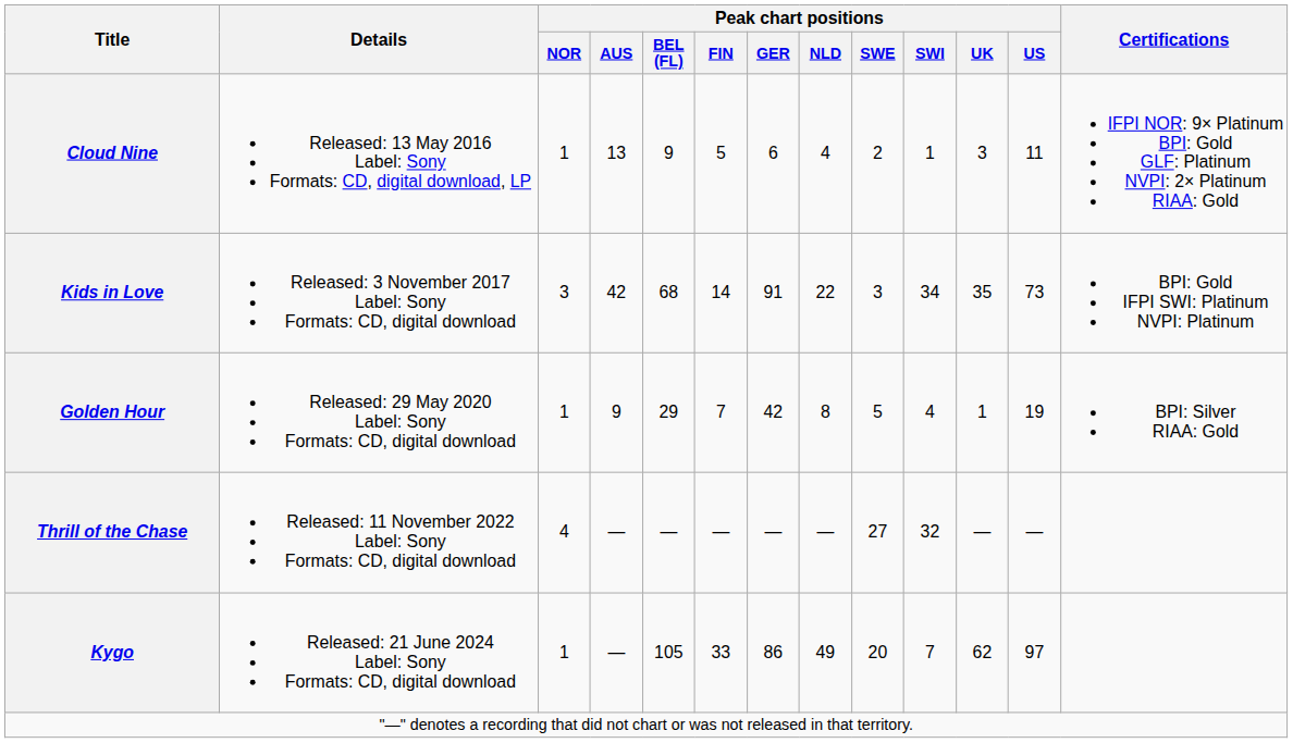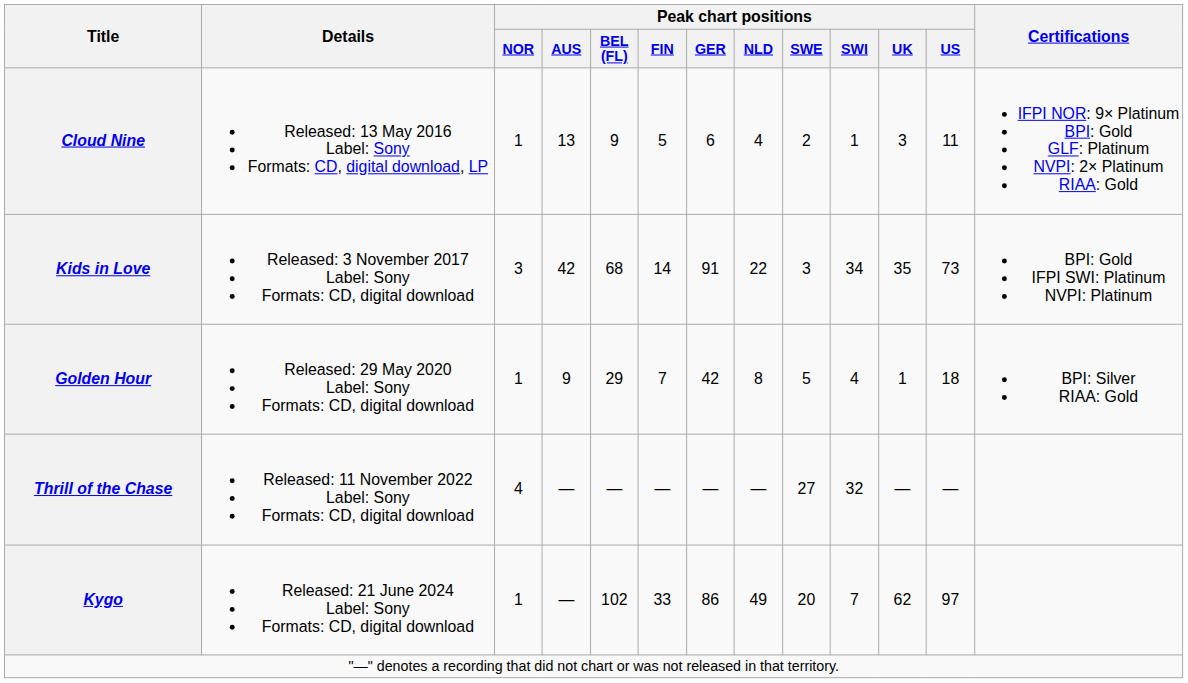 <table class="wikitable plainrowheaders" style="text-align:center;">
 <tr>
 <th scope="col" rowspan="2" style="width:12em;">Title</th>
 <th scope="col" rowspan="2" style="width:18em;">Details</th>
 <th scope="col" colspan="10">Peak chart positions</th>
 <th scope="col" rowspan="2"><a href='#'>Certifications</a></th>
 </tr>
 <tr>
 <th scope="col" style="width:2.9em;font-size:90%;"><a href='#'>NOR</a><br></th>
 <th scope="col" style="width:2.9em;font-size:90%;"><a href='#'>AUS</a><br></th>
 <th scope="col" style="width:2.9em;font-size:90%;"><a href='#'>BEL<br>(FL)</a><br></th>
 <th scope="col" style="width:2.9em;font-size:90%;"><a href='#'>FIN</a><br></th>
 <th scope="col" style="width:2.9em;font-size:90%;"><a href='#'>GER</a><br></th>
 <th scope="col" style="width:2.9em;font-size:90%;"><a href='#'>NLD</a><br></th>
 <th scope="col" style="width:2.9em;font-size:90%;"><a href='#'>SWE</a><br></th>
 <th scope="col" style="width:2.9em;font-size:90%;"><a href='#'>SWI</a><br></th>
 <th scope="col" style="width:2.9em;font-size:90%;"><a href='#'>UK</a><br></th>
 <th scope="col" style="width:2.9em;font-size:90%;"><a href='#'>US</a><br></th>
 </tr>
 <tr>
 <th scope="row"><em><a href='#'>Cloud Nine</a></em></th>
 <td><br><ul><li>Released: 13 May 2016</li><li>Label: <a href='#'>Sony</a></li><li>Formats: <a href='#'>CD</a>, <a href='#'>digital download</a>, <a href='#'>LP</a></li></ul></td>
 <td>1</td>
 <td>13</td>
 <td>9</td>
 <td>5</td>
 <td>6</td>
 <td>4</td>
 <td>2</td>
 <td>1</td>
 <td>3</td>
 <td>11</td>
 <td><br><ul><li><a href='#'>IFPI NOR</a>: 9× Platinum</li><li><a href='#'>BPI</a>: Gold</li><li><a href='#'>GLF</a>: Platinum</li><li><a href='#'>NVPI</a>: 2× Platinum</li><li><a href='#'>RIAA</a>: Gold</li></ul></td>
 </tr>
 <tr>
 <th scope="row"><em><a href='#'>Kids in Love</a></em></th>
 <td><br><ul><li>Released: 3 November 2017</li><li>Label: Sony</li><li>Formats: CD, digital download</li></ul></td>
 <td>3</td>
 <td>42</td>
 <td>68</td>
 <td>14</td>
 <td>91</td>
 <td>22</td>
 <td>3</td>
 <td>34</td>
 <td>35</td>
 <td>73</td>
 <td><br><ul><li>BPI: Gold</li><li>IFPI SWI: Platinum</li><li>NVPI: Platinum</li></ul></td>
 </tr>
 <tr>
 <th scope="row"><em><a href='#'>Golden Hour</a></em></th>
 <td><br><ul><li>Released: 29 May 2020</li><li>Label: Sony</li><li>Formats: CD, digital download</li></ul></td>
 <td>1</td>
 <td>9</td>
 <td>29</td>
 <td>7</td>
 <td>42</td>
 <td>8</td>
 <td>5</td>
 <td>4</td>
 <td>1</td>
-<td>19</td>
+<td>18</td>
 <td><br><ul><li>BPI: Silver</li><li>RIAA: Gold</li></ul></td>
 </tr>
 <tr>
 <th scope="row"><em><a href='#'>Thrill of the Chase</a></em></th>
 <td><br><ul><li>Released: 11 November 2022</li><li>Label: Sony</li><li>Formats: CD, digital download</li></ul></td>
 <td>4</td>
 <td>—</td>
 <td>—</td>
 <td>—</td>
 <td>—</td>
 <td>—</td>
 <td>27</td>
 <td>32</td>
 <td>—</td>
 <td>—</td>
 <td></td>
 </tr>
 <tr>
 <th scope="row"><em><a href='#'>Kygo</a></em></th>
 <td><br><ul><li>Released: 21 June 2024</li><li>Label: Sony</li><li>Formats: CD, digital download</li></ul></td>
 <td>1</td>
 <td>—</td>
-<td>105</td>
+<td>102</td>
 <td>33</td>
 <td>86</td>
 <td>49</td>
 <td>20</td>
 <td>7</td>
 <td>62</td>
 <td>97</td>
 <td></td>
 </tr>
 <tr>
 <td colspan="15" style="font-size:90%">"—" denotes a recording that did not chart or was not released in that territory.</td>
 </tr>
 </table>
